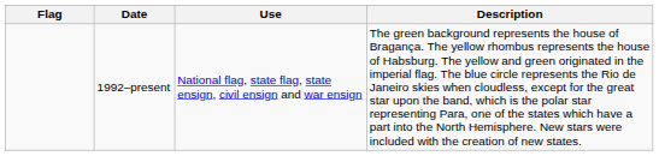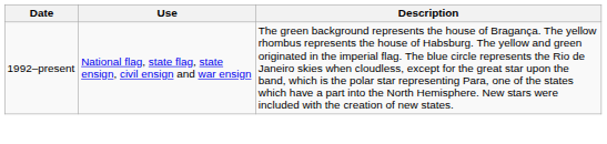 <table class="wikitable" style="background: #f9f9f9">
 <tr>
-<th width="112">Flag</th>
 <th width="100">Date</th>
 <th width="250">Use</th>
 <th>Description</th>
 </tr>
 <tr>
-<td></td>
 <td>1992–present</td>
 <td><a href='#'>National flag</a>, <a href='#'>state flag</a>, <a href='#'>state ensign</a>, <a href='#'>civil ensign</a> and <a href='#'>war ensign</a></td>
 <td>The green background represents the house of Bragança. The yellow rhombus represents the house of Habsburg. The yellow and green originated in the imperial flag. The blue circle represents the Rio de Janeiro skies when cloudless, except for the great star upon the band, which is the polar star representing Para, one of the states which have a part into the North Hemisphere. New stars were included with the creation of new states.</td>
 </tr>
 </table>
